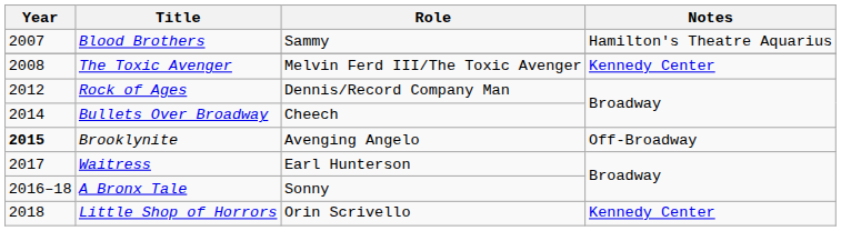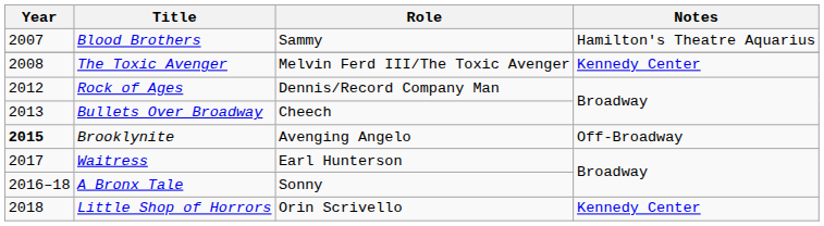 <table class="wikitable sortable">
 <tr>
 <th>Year</th>
 <th>Title</th>
 <th>Role</th>
 <th class="unsortable">Notes</th>
 </tr>
 <tr>
 <td>2007</td>
 <td><em><a href='#'>Blood Brothers</a></em></td>
 <td>Sammy</td>
 <td>Hamilton's Theatre Aquarius</td>
 </tr>
 <tr>
 </tr>
 <tr>
 <td>2008</td>
 <td data-sort-value="Toxic Avenger, The"><em><a href='#'>The Toxic Avenger</a></em></td>
 <td>Melvin Ferd III/The Toxic Avenger</td>
 <td><a href='#'>Kennedy Center</a></td>
 </tr>
 <tr>
 <td>2012</td>
 <td><em><a href='#'>Rock of Ages</a></em></td>
 <td>Dennis/Record Company Man</td>
 <td rowspan=2>Broadway</td>
 </tr>
 <tr>
-<td>2014</td>
+<td>2013</td>
 <td><em><a href='#'>Bullets Over Broadway</a></em></td>
 <td>Cheech</td>
 </tr>
 <tr>
 <td><strong>2015</strong></td>
 <td><em>Brooklynite</em></td>
 <td>Avenging Angelo</td>
 <td>Off-Broadway</td>
 </tr>
 <tr>
 <td>2017</td>
 <td><em><a href='#'>Waitress</a></em></td>
 <td>Earl Hunterson</td>
 <td rowspan=2>Broadway</td>
 </tr>
 <tr>
 <td>2016–18</td>
 <td data-sort-value="Bronx Tale, A"><em><a href='#'>A Bronx Tale</a></em></td>
 <td>Sonny</td>
 </tr>
 <tr>
 <td>2018</td>
 <td><em><a href='#'>Little Shop of Horrors</a></em></td>
 <td>Orin Scrivello</td>
 <td><a href='#'>Kennedy Center</a></td>
 </tr>
 </table>
